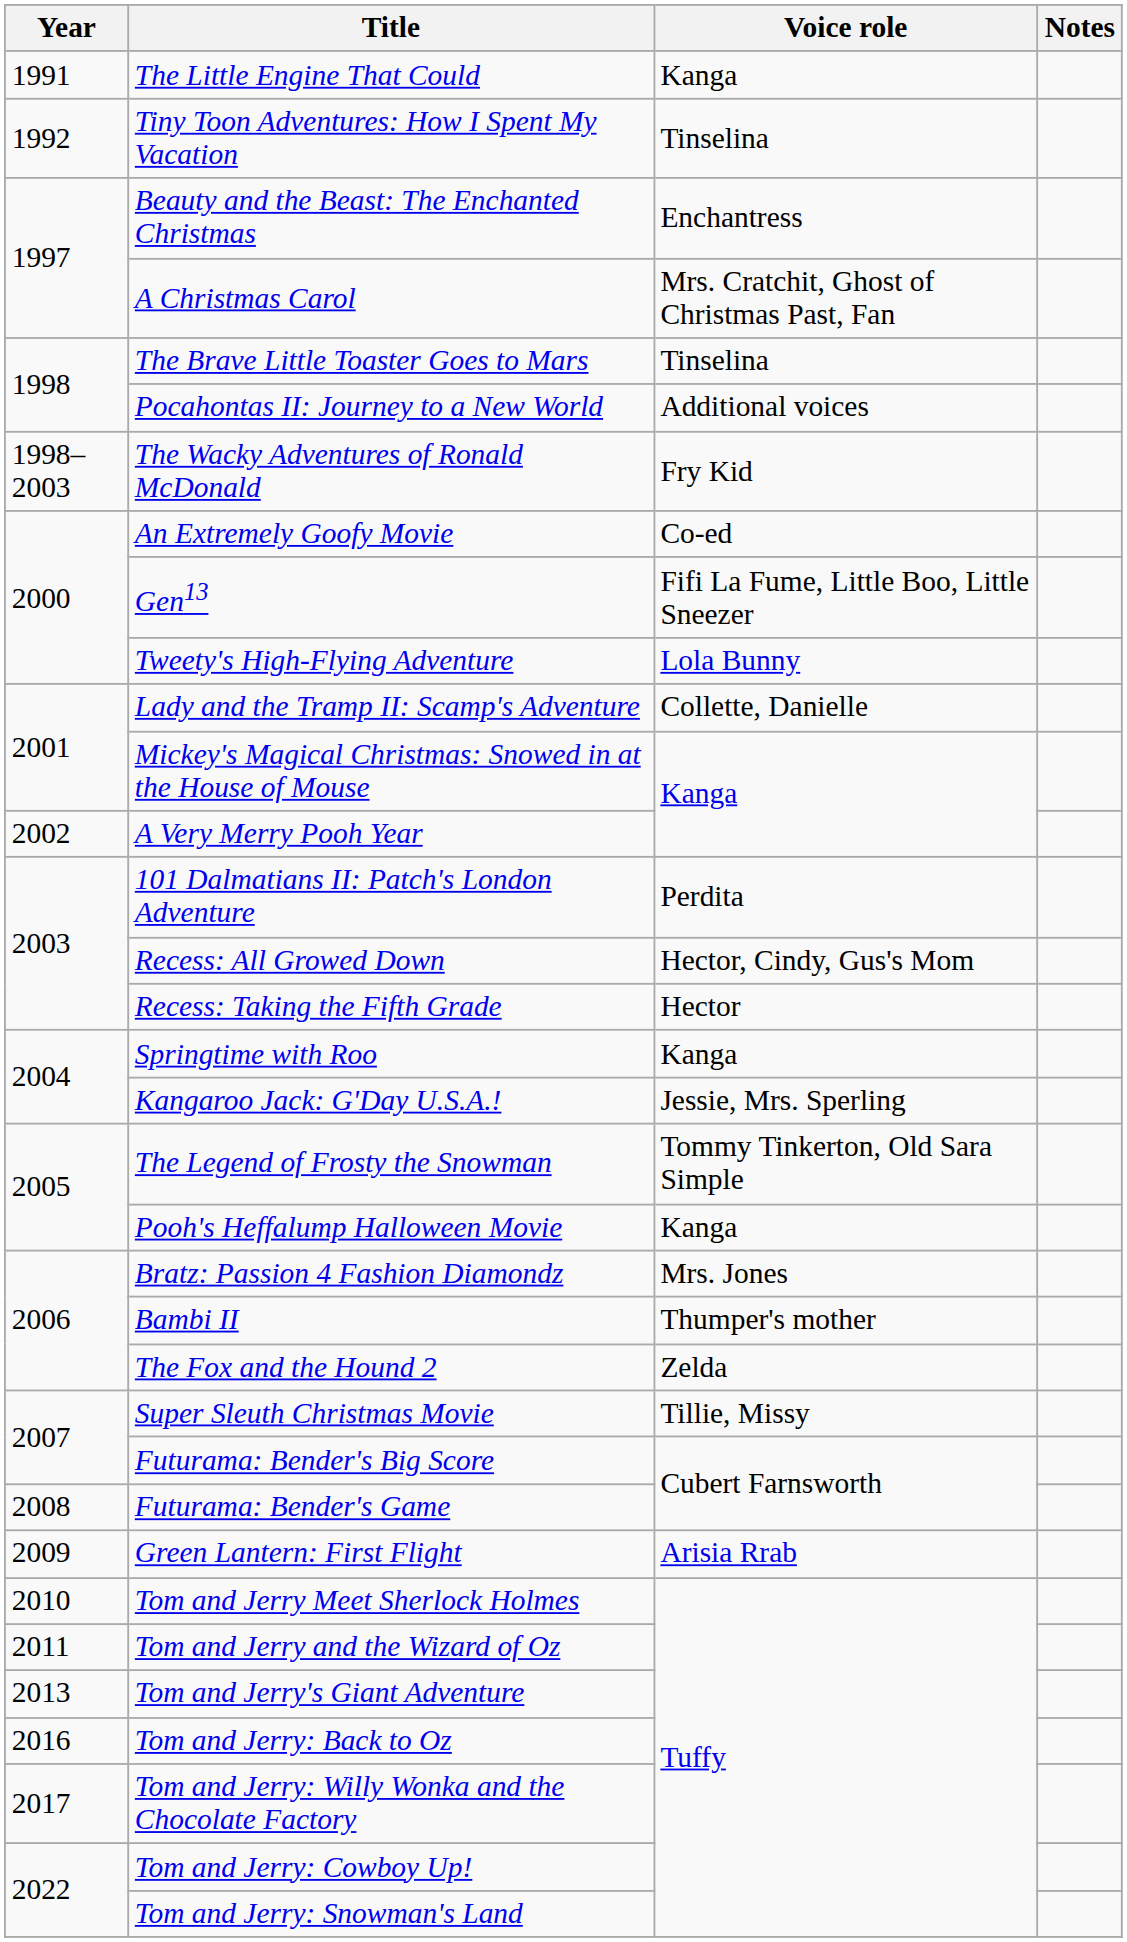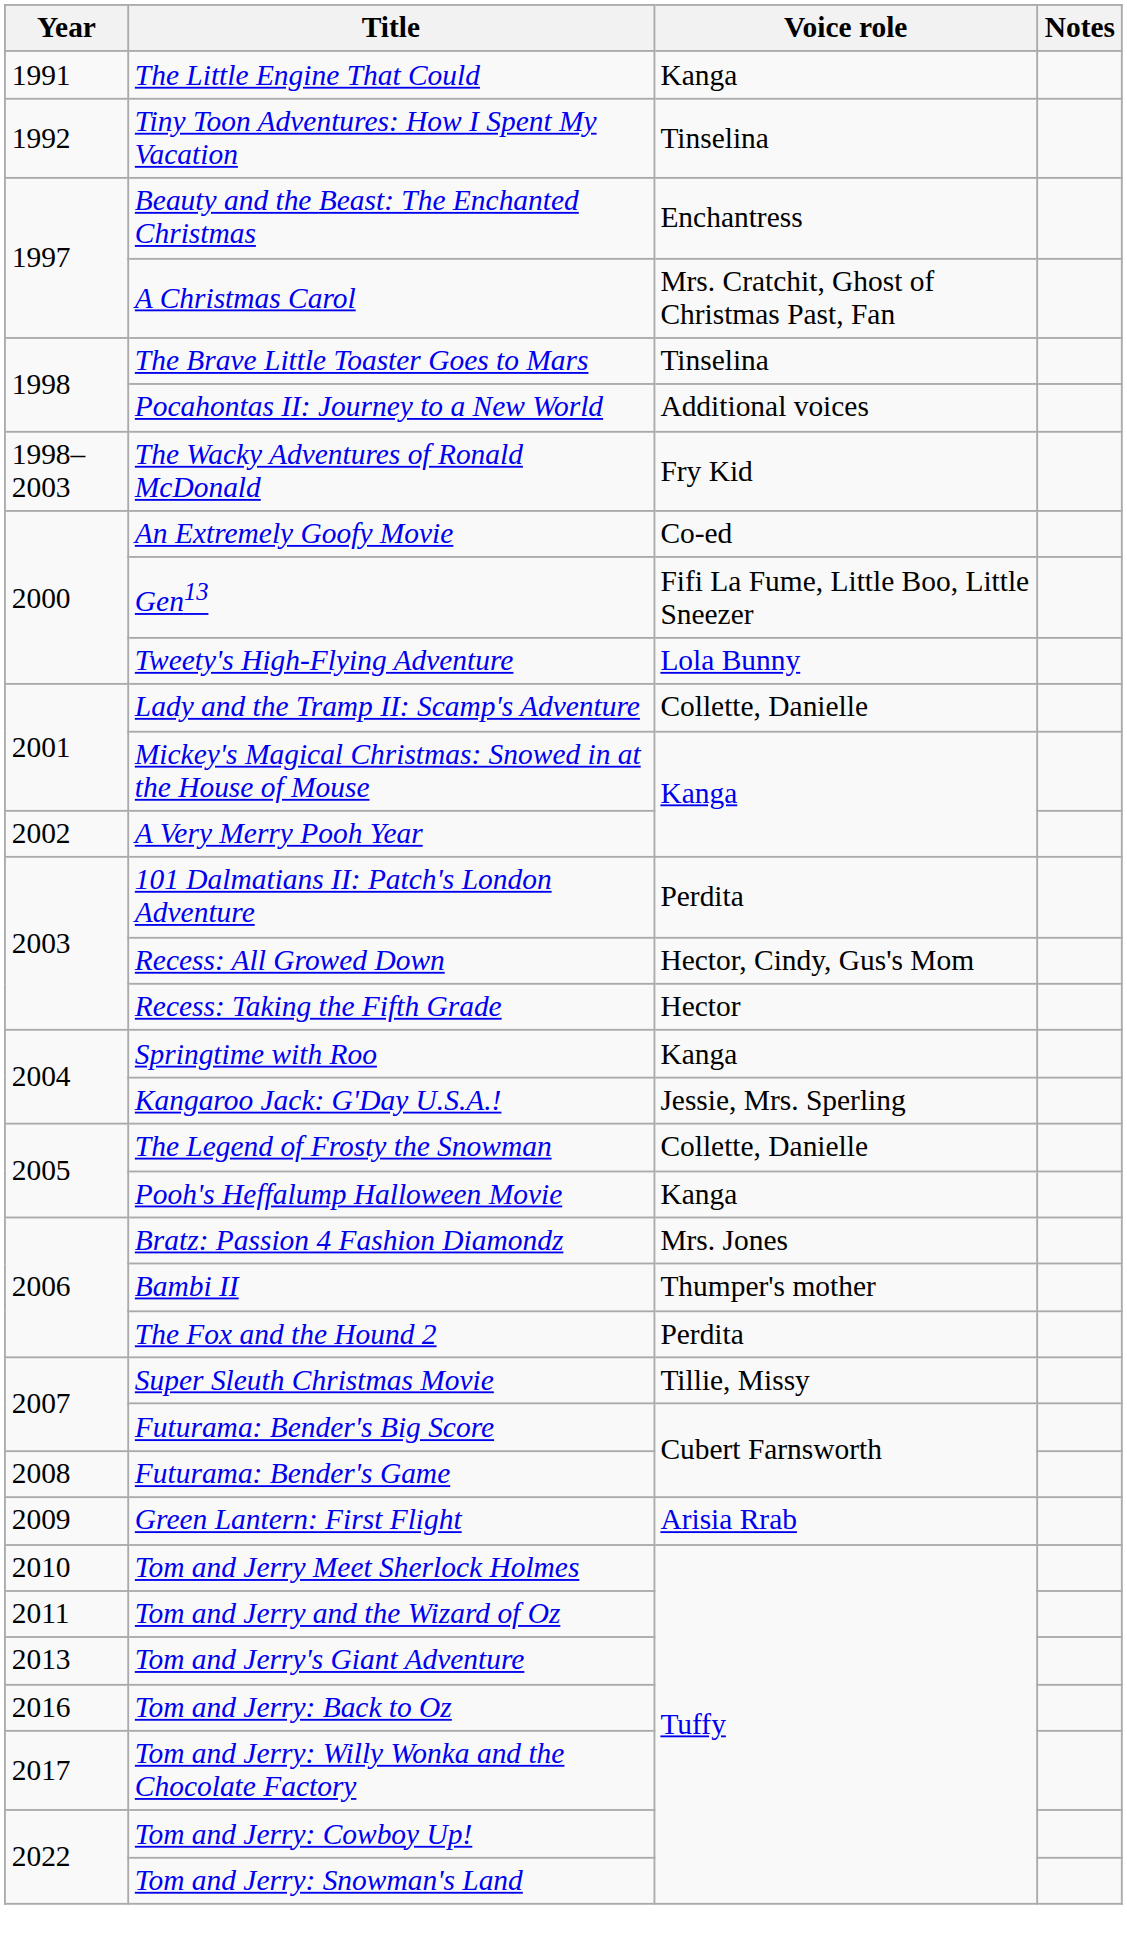 <table class="wikitable sortable">
 <tr>
 <th>Year</th>
 <th>Title</th>
 <th>Voice role</th>
 <th>Notes</th>
 </tr>
 <tr>
 <td>1991</td>
 <td><em><a href='#'>The Little Engine That Could</a></em></td>
 <td>Kanga</td>
 <td></td>
 </tr>
 <tr>
 <td>1992</td>
 <td><em><a href='#'>Tiny Toon Adventures: How I Spent My Vacation</a></em></td>
 <td>Tinselina</td>
 <td></td>
 </tr>
 <tr>
 <td rowspan=2>1997</td>
 <td><em><a href='#'>Beauty and the Beast: The Enchanted Christmas</a></em></td>
 <td>Enchantress</td>
 <td></td>
 </tr>
 <tr>
 <td><em><a href='#'>A Christmas Carol</a></em></td>
 <td>Mrs. Cratchit, Ghost of Christmas Past, Fan</td>
 <td></td>
 </tr>
 <tr>
 <td rowspan=2>1998</td>
 <td><em><a href='#'>The Brave Little Toaster Goes to Mars</a></em></td>
 <td>Tinselina</td>
 <td></td>
 </tr>
 <tr>
 <td><em><a href='#'>Pocahontas II: Journey to a New World</a></em></td>
 <td>Additional voices</td>
 <td></td>
 </tr>
 <tr>
 <td>1998–2003</td>
 <td><em><a href='#'>The Wacky Adventures of Ronald McDonald</a></em></td>
 <td>Fry Kid</td>
 <td></td>
 </tr>
 <tr>
 <td rowspan="3">2000</td>
 <td><em><a href='#'>An Extremely Goofy Movie</a></em></td>
 <td>Co-ed</td>
 <td></td>
 </tr>
 <tr>
 <td><em><a href='#'>Gen<sup>13</sup></a></em></td>
 <td>Fifi La Fume, Little Boo, Little Sneezer</td>
 <td></td>
 </tr>
 <tr>
 <td><em><a href='#'>Tweety's High-Flying Adventure</a></em></td>
 <td><a href='#'>Lola Bunny</a></td>
 <td></td>
 </tr>
 <tr>
 <td rowspan=2>2001</td>
 <td><em><a href='#'>Lady and the Tramp II: Scamp's Adventure</a></em></td>
 <td>Collette, Danielle</td>
 <td></td>
 </tr>
 <tr>
 <td><em><a href='#'>Mickey's Magical Christmas: Snowed in at the House of Mouse</a></em></td>
 <td rowspan=2><a href='#'>Kanga</a></td>
 <td></td>
 </tr>
 <tr>
 <td>2002</td>
 <td><em><a href='#'>A Very Merry Pooh Year</a></em></td>
 <td></td>
 </tr>
 <tr>
 <td rowspan=3>2003</td>
 <td><em><a href='#'>101 Dalmatians II: Patch's London Adventure</a></em></td>
 <td>Perdita</td>
 <td></td>
 </tr>
 <tr>
 <td><em><a href='#'>Recess: All Growed Down</a></em></td>
 <td>Hector, Cindy, Gus's Mom</td>
 <td></td>
 </tr>
 <tr>
 <td><em><a href='#'>Recess: Taking the Fifth Grade</a></em></td>
 <td>Hector</td>
 <td></td>
 </tr>
 <tr>
 <td rowspan=2>2004</td>
 <td><em><a href='#'>Springtime with Roo</a></em></td>
 <td>Kanga</td>
 <td></td>
 </tr>
 <tr>
 <td><em><a href='#'>Kangaroo Jack: G'Day U.S.A.!</a></em></td>
 <td>Jessie, Mrs. Sperling</td>
 <td></td>
 </tr>
 <tr>
 <td rowspan=2>2005</td>
 <td><em><a href='#'>The Legend of Frosty the Snowman</a></em></td>
-<td>Tommy Tinkerton, Old Sara Simple</td>
+<td>Collette, Danielle</td>
 <td></td>
 </tr>
 <tr>
 <td><em><a href='#'>Pooh's Heffalump Halloween Movie</a></em></td>
 <td>Kanga</td>
 <td></td>
 </tr>
 <tr>
 <td rowspan="3">2006</td>
 <td><em><a href='#'>Bratz: Passion 4 Fashion Diamondz</a></em></td>
 <td>Mrs. Jones</td>
 <td></td>
 </tr>
 <tr>
 <td><em><a href='#'>Bambi II</a></em></td>
 <td>Thumper's mother</td>
 <td></td>
 </tr>
 <tr>
 <td><em><a href='#'>The Fox and the Hound 2</a></em></td>
-<td>Zelda</td>
+<td>Perdita</td>
 <td></td>
 </tr>
 <tr>
 <td rowspan="2">2007</td>
 <td><em><a href='#'>Super Sleuth Christmas Movie</a></em></td>
 <td>Tillie, Missy</td>
 <td></td>
 </tr>
 <tr>
 <td><em><a href='#'>Futurama: Bender's Big Score</a></em></td>
 <td rowspan="2">Cubert Farnsworth</td>
 <td></td>
 </tr>
 <tr>
 <td>2008</td>
 <td><em><a href='#'>Futurama: Bender's Game</a></em></td>
 <td></td>
 </tr>
 <tr>
 <td>2009</td>
 <td><em><a href='#'>Green Lantern: First Flight</a></em></td>
 <td><a href='#'>Arisia Rrab</a></td>
 <td></td>
 </tr>
 <tr>
 <td>2010</td>
 <td><em><a href='#'>Tom and Jerry Meet Sherlock Holmes</a></em></td>
 <td rowspan="7"><a href='#'>Tuffy</a></td>
 <td></td>
 </tr>
 <tr>
 <td>2011</td>
 <td><em><a href='#'>Tom and Jerry and the Wizard of Oz</a></em></td>
 <td></td>
 </tr>
 <tr>
 <td>2013</td>
 <td><em><a href='#'>Tom and Jerry's Giant Adventure</a></em></td>
 <td></td>
 </tr>
 <tr>
 <td>2016</td>
 <td><em><a href='#'>Tom and Jerry: Back to Oz</a></em></td>
 <td></td>
 </tr>
 <tr>
 <td>2017</td>
 <td><em><a href='#'>Tom and Jerry: Willy Wonka and the Chocolate Factory</a></em></td>
 <td></td>
 </tr>
 <tr>
 <td rowspan="2">2022</td>
 <td><em><a href='#'>Tom and Jerry: Cowboy Up!</a></em></td>
 <td></td>
 </tr>
 <tr>
 <td><em><a href='#'>Tom and Jerry: Snowman's Land</a></em></td>
 <td></td>
 </tr>
 </table>
